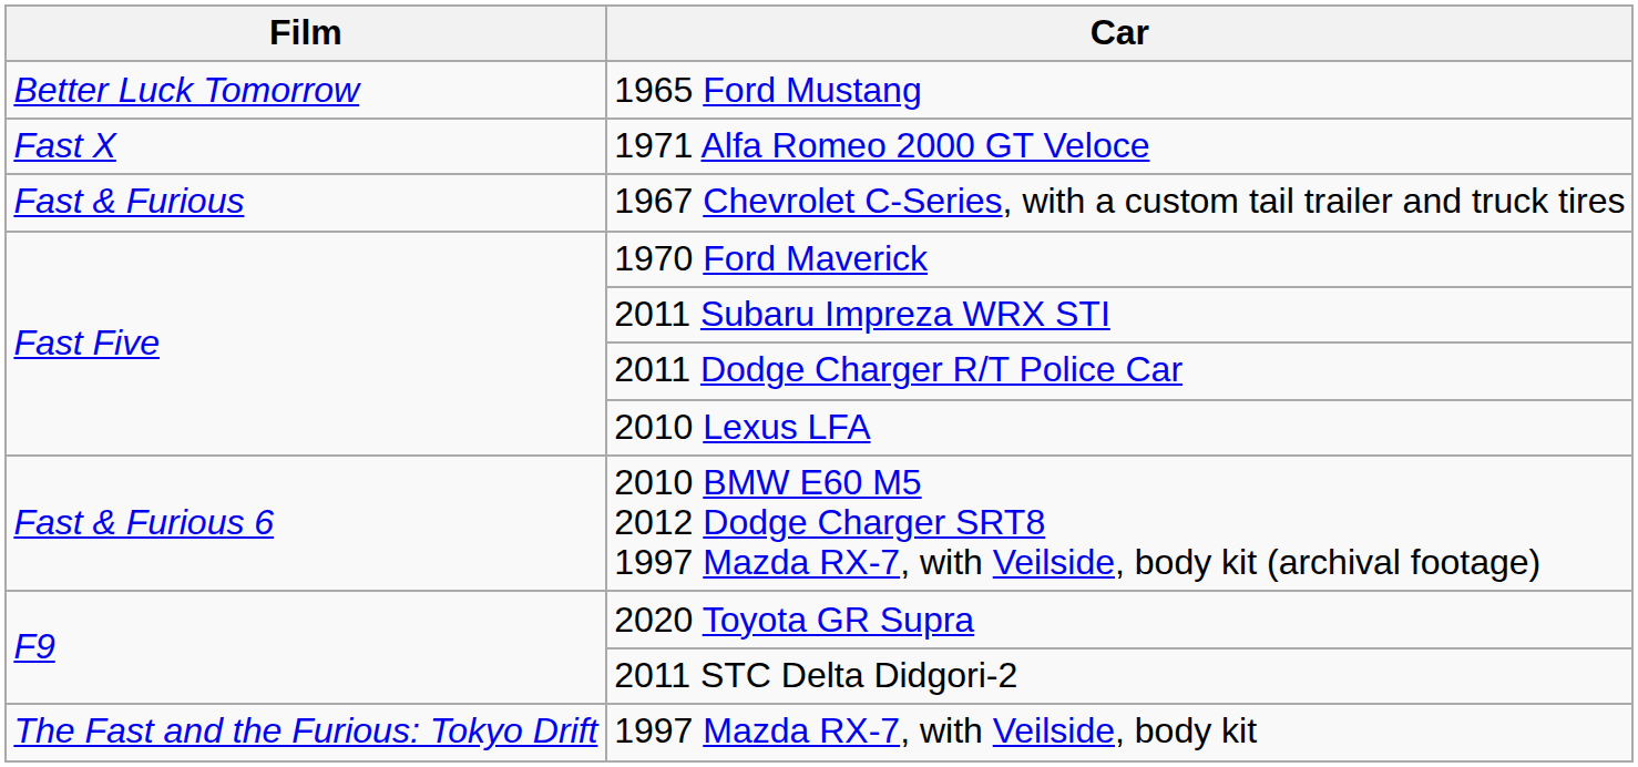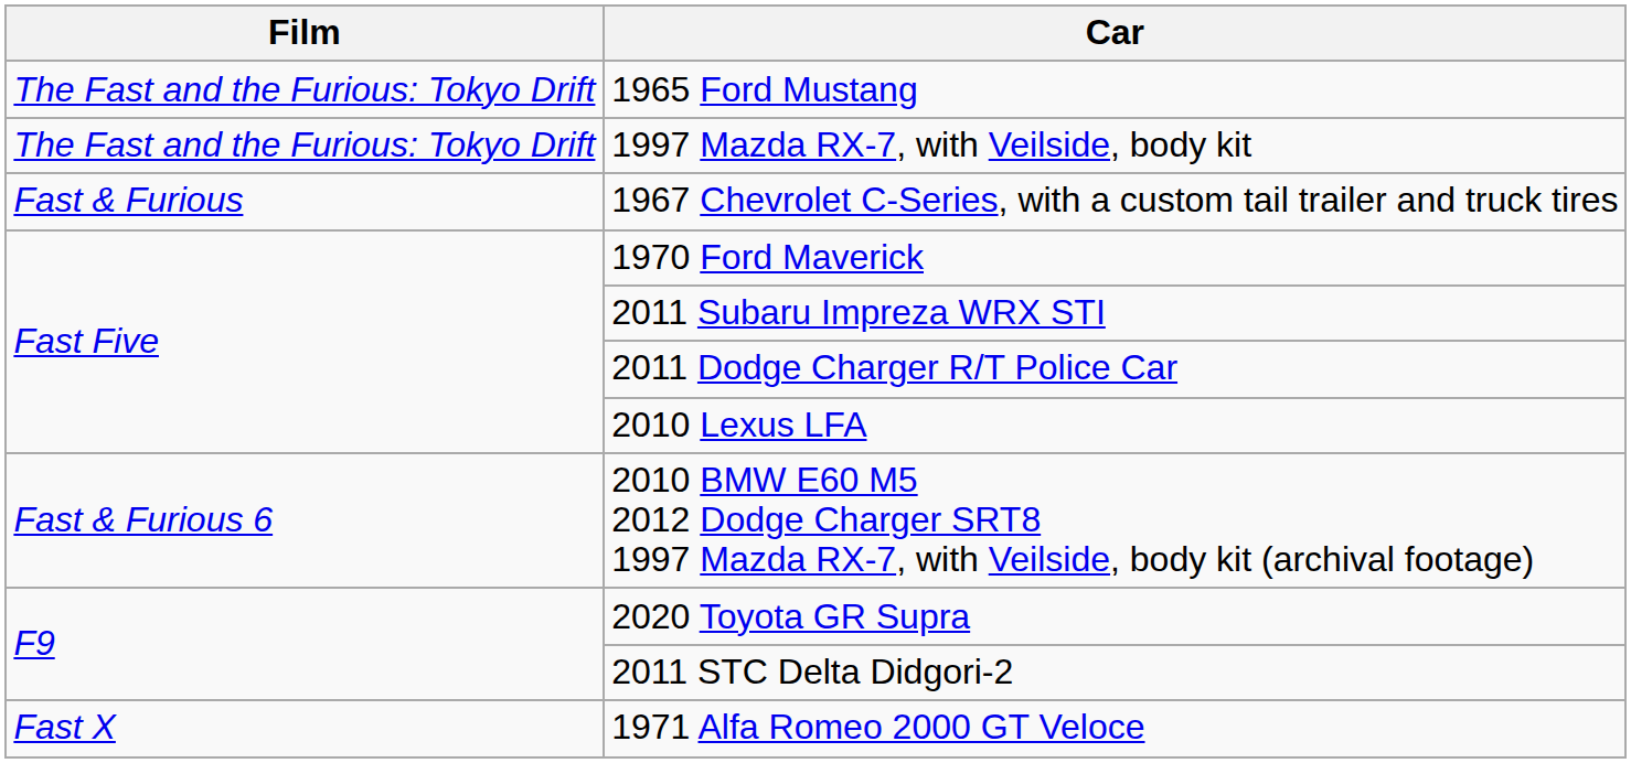 <table class="wikitable" style="margin-right: 0;">
 <tr>
 <th>Film</th>
 <th>Car</th>
 </tr>
 <tr>
-<td><em><a href='#'>Better Luck Tomorrow</a></em></td>
+<td><em><a href='#'>The Fast and the Furious: Tokyo Drift</a></em></td>
 <td>1965 <a href='#'>Ford Mustang</a></td>
 </tr>
 <tr>
-<td><em><a href='#'>Fast X</a></em></td>
-<td>1971 <a href='#'>Alfa Romeo 2000 GT Veloce</a></td>
+<td><em><a href='#'>The Fast and the Furious: Tokyo Drift</a></em></td>
+<td>1997 <a href='#'>Mazda RX-7</a>, with <a href='#'>Veilside</a>, body kit</td>
 </tr>
 <tr>
 <td><em><a href='#'>Fast & Furious</a></em></td>
 <td>1967 <a href='#'>Chevrolet C-Series</a>, with a custom tail trailer and truck tires</td>
 </tr>
 <tr>
 <td rowspan=4><em><a href='#'>Fast Five</a></em></td>
 <td>1970 <a href='#'>Ford Maverick</a></td>
 </tr>
 <tr>
 <td>2011 <a href='#'>Subaru Impreza WRX STI</a></td>
 </tr>
 <tr>
 <td>2011 <a href='#'>Dodge Charger R/T Police Car</a></td>
 </tr>
 <tr>
 <td>2010 <a href='#'>Lexus LFA</a></td>
 </tr>
 <tr>
 <td><em><a href='#'>Fast & Furious 6</a></em></td>
 <td>2010 <a href='#'>BMW E60 M5</a><br>2012 <a href='#'>Dodge Charger SRT8</a><br>1997 <a href='#'>Mazda RX-7</a>, with <a href='#'>Veilside</a>, body kit (archival footage)</td>
 </tr>
 <tr>
 <td rowspan=2><em><a href='#'>F9</a></em></td>
 <td>2020 <a href='#'>Toyota GR Supra</a></td>
 </tr>
 <tr>
 <td>2011 STC Delta Didgori-2</td>
 </tr>
 <tr>
-<td><em><a href='#'>The Fast and the Furious: Tokyo Drift</a></em></td>
-<td>1997 <a href='#'>Mazda RX-7</a>, with <a href='#'>Veilside</a>, body kit</td>
+<td><em><a href='#'>Fast X</a></em></td>
+<td>1971 <a href='#'>Alfa Romeo 2000 GT Veloce</a></td>
 </tr>
 <tr>
 </tr>
 </table>
